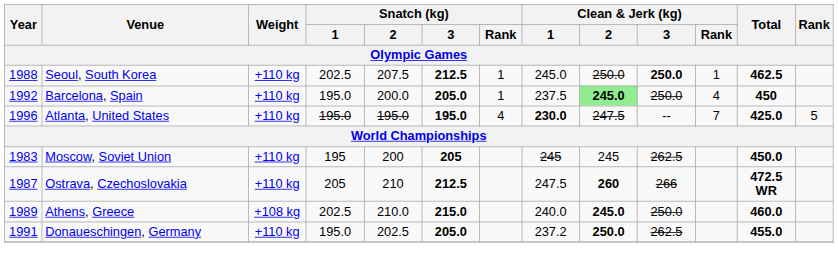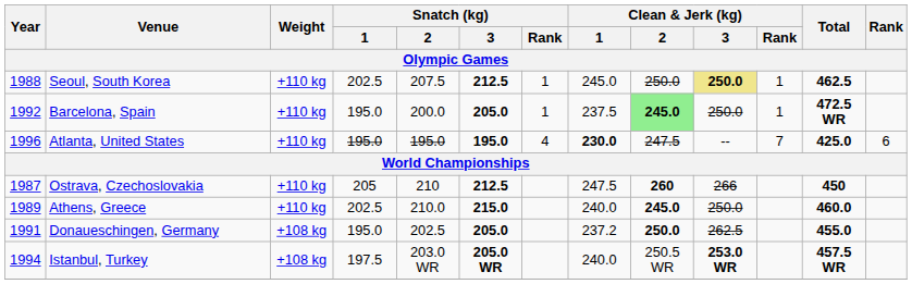 <table class="wikitable" style="text-align:center;">
 <tr>
 <th rowspan=2 width=40>Year</th>
 <th rowspan=2 width=250>Venue</th>
 <th rowspan=2 width=65>Weight</th>
 <th colspan=4>Snatch (kg)</th>
 <th colspan=4>Clean & Jerk (kg)</th>
 <th rowspan=2 width=65>Total</th>
 <th rowspan=2 width=40>Rank</th>
 </tr>
 <tr>
 <th width=65>1</th>
 <th width=65>2</th>
 <th width=65>3</th>
 <th width=45>Rank</th>
 <th width=65>1</th>
 <th width=65>2</th>
 <th width=65>3</th>
 <th width=45>Rank</th>
 </tr>
 <tr>
 <th colspan=13><a href='#'>Olympic Games</a></th>
 </tr>
 <tr>
 <td><a href='#'>1988</a></td>
 <td align=left> <a href='#'>Seoul</a>, <a href='#'>South Korea</a></td>
 <td><a href='#'>+110 kg</a></td>
 <td>202.5</td>
 <td>207.5</td>
 <td><strong>212.5</strong></td>
 <td>1</td>
 <td>245.0</td>
 <td><s>250.0</s></td>
-<td><strong>250.0</strong></td>
+<td style="background: khaki;"><strong>250.0</strong></td>
 <td>1</td>
 <td><strong>462.5</strong></td>
 <td></td>
 </tr>
 <tr>
 <td><a href='#'>1992</a></td>
 <td align=left> <a href='#'>Barcelona</a>, <a href='#'>Spain</a></td>
 <td><a href='#'>+110 kg</a></td>
 <td>195.0</td>
 <td>200.0</td>
 <td><strong>205.0</strong></td>
 <td>1</td>
 <td>237.5</td>
 <td style="background: lightgreen;"><strong>245.0</strong></td>
 <td><s>250.0</s></td>
-<td>4</td>
-<td><strong>450</strong></td>
+<td>1</td>
+<td><strong>472.5 WR</strong></td>
 <td><strong></strong></td>
 </tr>
 <tr>
 <td><a href='#'>1996</a></td>
 <td align=left> <a href='#'>Atlanta</a>, <a href='#'>United States</a></td>
 <td><a href='#'>+110 kg</a></td>
 <td><s>195.0</s></td>
 <td><s>195.0</s></td>
 <td><strong>195.0</strong></td>
 <td>4</td>
 <td><strong>230.0</strong></td>
 <td><s>247.5</s></td>
 <td>--</td>
 <td>7</td>
 <td><strong>425.0</strong></td>
-<td>5</td>
+<td>6</td>
 </tr>
 <tr>
 <th colspan=13><a href='#'>World Championships</a></th>
-</tr>
-<tr>
-<td><a href='#'>1983</a></td>
-<td align=left> <a href='#'>Moscow</a>, <a href='#'>Soviet Union</a></td>
-<td><a href='#'>+110 kg</a></td>
-<td>195</td>
-<td>200</td>
-<td><strong>205</strong></td>
-<td></td>
-<td><s>245</s></td>
-<td>245</td>
-<td><s>262.5</s></td>
-<td></td>
-<td><strong>450.0</strong></td>
-<td></td>
 </tr>
 <tr>
 <td><a href='#'>1987</a></td>
 <td align=left> <a href='#'>Ostrava</a>, <a href='#'>Czechoslovakia</a></td>
 <td><a href='#'>+110 kg</a></td>
 <td>205</td>
 <td>210</td>
 <td><strong> 212.5</strong></td>
 <td></td>
 <td>247.5</td>
 <td><strong> 260</strong></td>
 <td><s>266</s></td>
 <td></td>
-<td><strong>472.5 WR</strong></td>
+<td><strong>450</strong></td>
 <td></td>
 </tr>
 <tr>
 <td><a href='#'>1989</a></td>
 <td align=left> <a href='#'>Athens</a>, <a href='#'>Greece</a></td>
-<td><a href='#'>+108 kg</a></td>
+<td><a href='#'>+110 kg</a></td>
 <td>202.5</td>
 <td>210.0</td>
 <td><strong>215.0</strong></td>
 <td></td>
 <td>240.0</td>
 <td><strong>245.0</strong></td>
 <td><s>250.0</s></td>
 <td></td>
 <td><strong>460.0</strong></td>
 <td></td>
 </tr>
 <tr>
 <td><a href='#'>1991</a></td>
 <td align=left> <a href='#'>Donaueschingen</a>, <a href='#'>Germany</a></td>
-<td><a href='#'>+110 kg</a></td>
+<td><a href='#'>+108 kg</a></td>
 <td>195.0</td>
 <td>202.5</td>
 <td><strong>205.0</strong></td>
 <td></td>
 <td>237.2</td>
 <td><strong>250.0</strong></td>
 <td><s>262.5</s></td>
 <td></td>
 <td><strong>455.0</strong></td>
 <td></td>
 </tr>
 <tr>
+<td><a href='#'>1994</a></td>
+<td align=left> <a href='#'>Istanbul</a>, <a href='#'>Turkey</a></td>
+<td><a href='#'>+108 kg</a></td>
+<td>197.5</td>
+<td>203.0 WR</td>
+<td><strong>205.0 WR</strong></td>
+<td></td>
+<td>240.0</td>
+<td>250.5 WR</td>
+<td><strong>253.0 WR</strong></td>
+<td></td>
+<td><strong>457.5 WR</strong></td>
+<td></td>
+</tr>
+<tr>
 </tr>
 </table>
